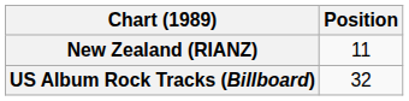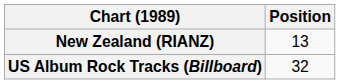 <table class="wikitable plainrowheaders" style="text-align:center">
 <tr>
 <th>Chart (1989)</th>
 <th>Position</th>
 </tr>
 <tr>
 <th scope="row">New Zealand (RIANZ)</th>
-<td>11</td>
+<td>13</td>
 </tr>
 <tr>
 <th scope="row">US Album Rock Tracks (<em>Billboard</em>)</th>
 <td>32</td>
 </tr>
 </table>
